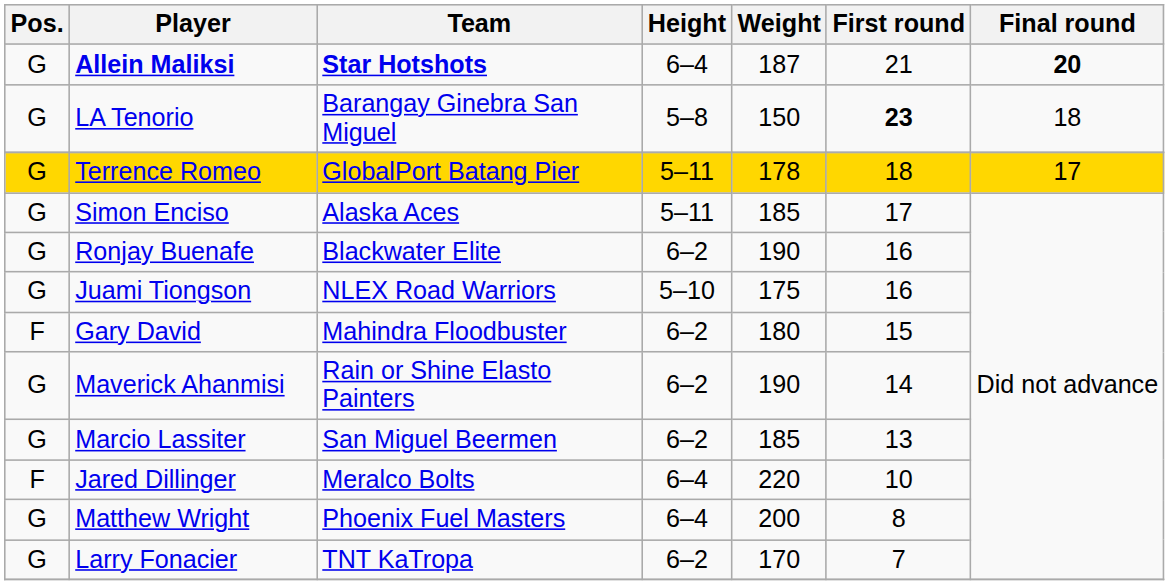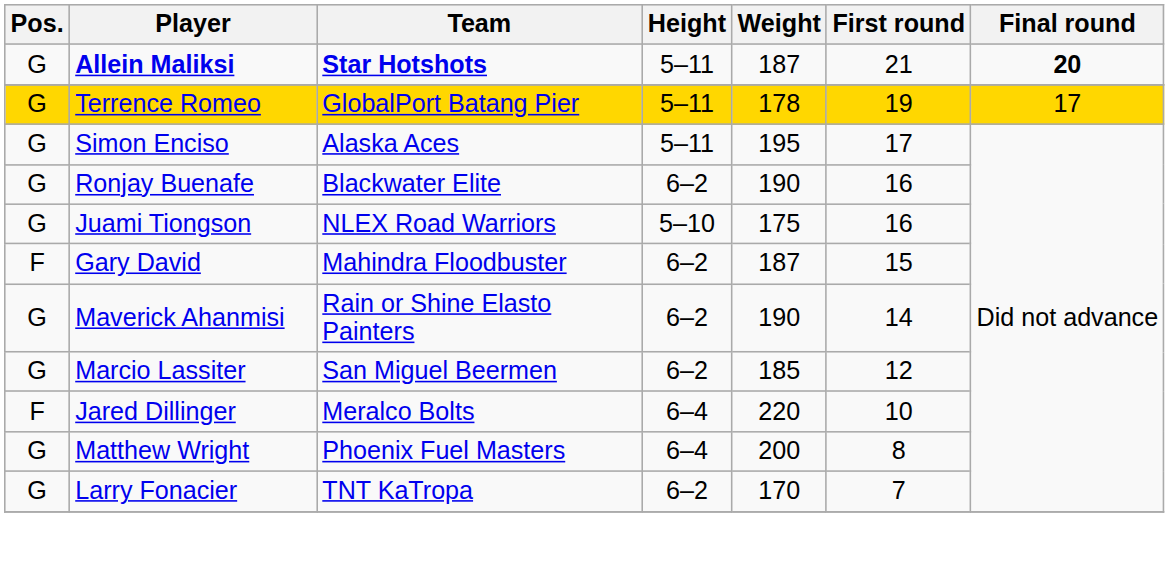 <table class="wikitable">
 <tr>
 <th>Pos.</th>
 <th style="width:150px;">Player</th>
 <th width=200px>Team</th>
 <th>Height</th>
 <th>Weight</th>
 <th>First round</th>
 <th>Final round</th>
 </tr>
 <tr>
 <td style="text-align:center">G</td>
 <td><strong><a href='#'>Allein Maliksi</a></strong></td>
 <td><strong><a href='#'>Star Hotshots</a></strong></td>
-<td align=center>6–4</td>
+<td align=center>5–11</td>
 <td align=center>187</td>
 <td align=center>21</td>
 <td style="text-align:center;"><strong>20</strong></td>
-</tr>
-<tr>
-<td style="text-align:center">G</td>
-<td><a href='#'>LA Tenorio</a></td>
-<td><a href='#'>Barangay Ginebra San Miguel</a></td>
-<td align=center>5–8</td>
-<td align=center>150</td>
-<td align=center><strong>23</strong></td>
-<td style="text-align:center;">18</td>
 </tr>
 <tr>
 </tr>
 <tr bgcolor=#FFD700>
 <td style="text-align:center">G</td>
 <td><a href='#'>Terrence Romeo</a></td>
 <td><a href='#'>GlobalPort Batang Pier</a></td>
 <td align=center>5–11</td>
 <td align=center>178</td>
-<td align=center>18</td>
+<td align=center>19</td>
 <td style="text-align:center;">17</td>
 </tr>
 <tr>
 <td style="text-align:center">G</td>
 <td><a href='#'>Simon Enciso</a></td>
 <td><a href='#'>Alaska Aces</a></td>
 <td align=center>5–11</td>
-<td align=center>185</td>
+<td align=center>195</td>
 <td align=center>17</td>
 <td rowspan=9>Did not advance</td>
 </tr>
 <tr>
 <td style="text-align:center">G</td>
 <td><a href='#'>Ronjay Buenafe</a></td>
 <td><a href='#'>Blackwater Elite</a></td>
 <td align=center>6–2</td>
 <td align=center>190</td>
 <td align=center>16</td>
 </tr>
 <tr>
 <td style="text-align:center">G</td>
 <td><a href='#'>Juami Tiongson</a></td>
 <td><a href='#'>NLEX Road Warriors</a></td>
 <td align=center>5–10</td>
 <td align=center>175</td>
 <td align=center>16</td>
 </tr>
 <tr>
 <td style="text-align:center">F</td>
 <td><a href='#'>Gary David</a></td>
 <td><a href='#'>Mahindra Floodbuster</a></td>
 <td align=center>6–2</td>
-<td align=center>180</td>
+<td align=center>187</td>
 <td align=center>15</td>
 </tr>
 <tr>
 <td style="text-align:center">G</td>
 <td><a href='#'>Maverick Ahanmisi</a></td>
 <td><a href='#'>Rain or Shine Elasto Painters</a></td>
 <td align=center>6–2</td>
 <td align=center>190</td>
 <td align=center>14</td>
 </tr>
 <tr>
 <td style="text-align:center">G</td>
 <td><a href='#'>Marcio Lassiter</a></td>
 <td><a href='#'>San Miguel Beermen</a></td>
 <td align=center>6–2</td>
 <td align=center>185</td>
-<td align=center>13</td>
+<td align=center>12</td>
 </tr>
 <tr>
 <td style="text-align:center">F</td>
 <td><a href='#'>Jared Dillinger</a></td>
 <td><a href='#'>Meralco Bolts</a></td>
 <td align=center>6–4</td>
 <td align=center>220</td>
 <td align=center>10</td>
 </tr>
 <tr>
 <td style="text-align:center">G</td>
 <td><a href='#'>Matthew Wright</a></td>
 <td><a href='#'>Phoenix Fuel Masters</a></td>
 <td align=center>6–4</td>
 <td align=center>200</td>
 <td align=center>8</td>
 </tr>
 <tr>
 <td style="text-align:center">G</td>
 <td><a href='#'>Larry Fonacier</a></td>
 <td><a href='#'>TNT KaTropa</a></td>
 <td align=center>6–2</td>
 <td align=center>170</td>
 <td align=center>7</td>
 </tr>
 <tr>
 </tr>
 </table>
